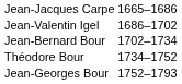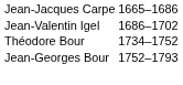 <table>
 <tr>
 <td>Jean-Jacques Carpe</td>
 <td>1665–1686</td>
 </tr>
 <tr>
 <td>Jean-Valentin Igel</td>
 <td>1686–1702</td>
 </tr>
 <tr>
-<td>Jean-Bernard Bour</td>
-<td>1702–1734</td>
-</tr>
-<tr>
 <td>Théodore Bour</td>
 <td>1734–1752</td>
 </tr>
 <tr>
 <td>Jean-Georges Bour</td>
 <td>1752–1793</td>
 </tr>
 </table>
